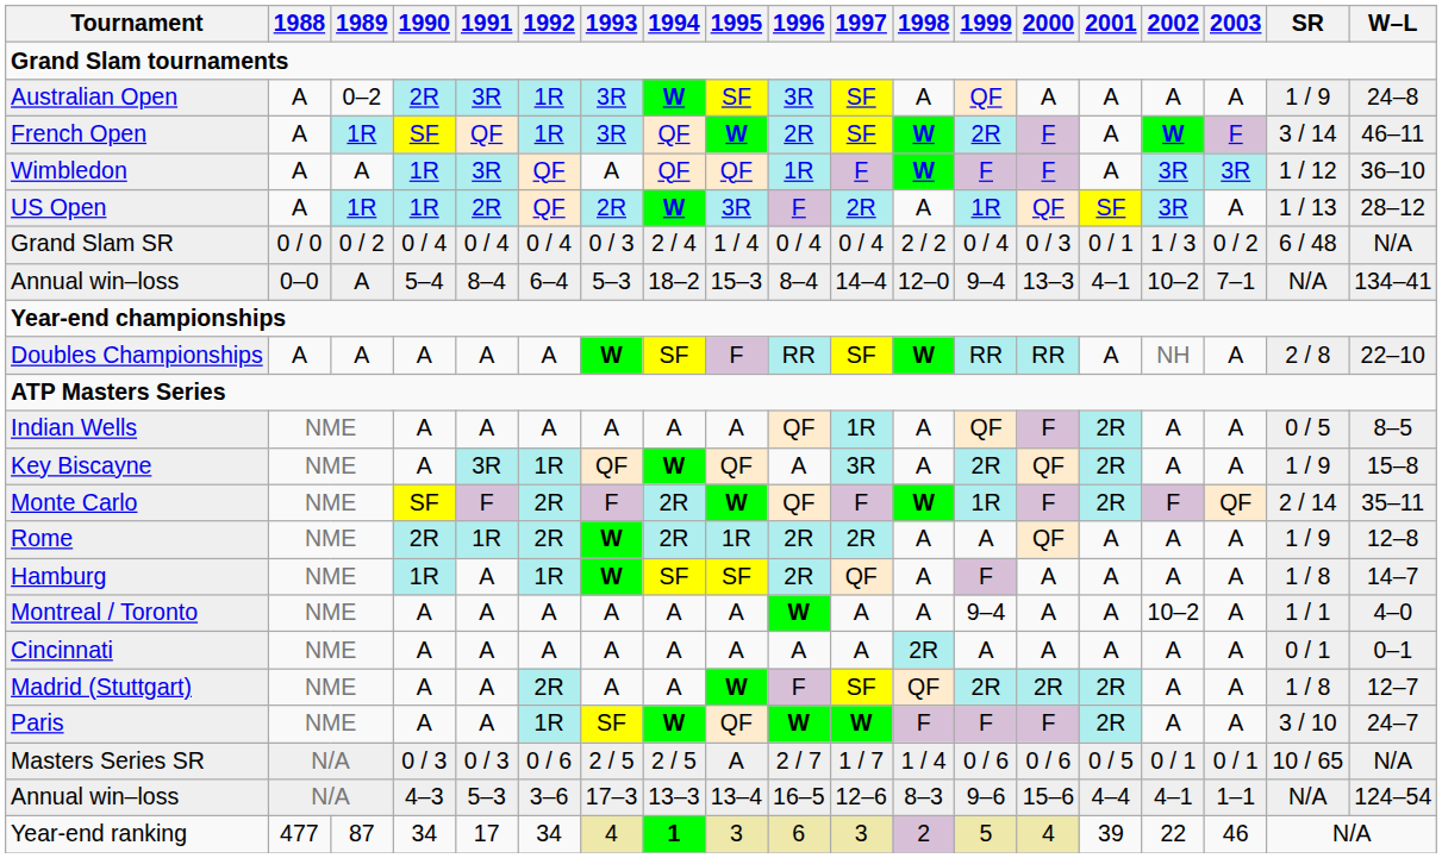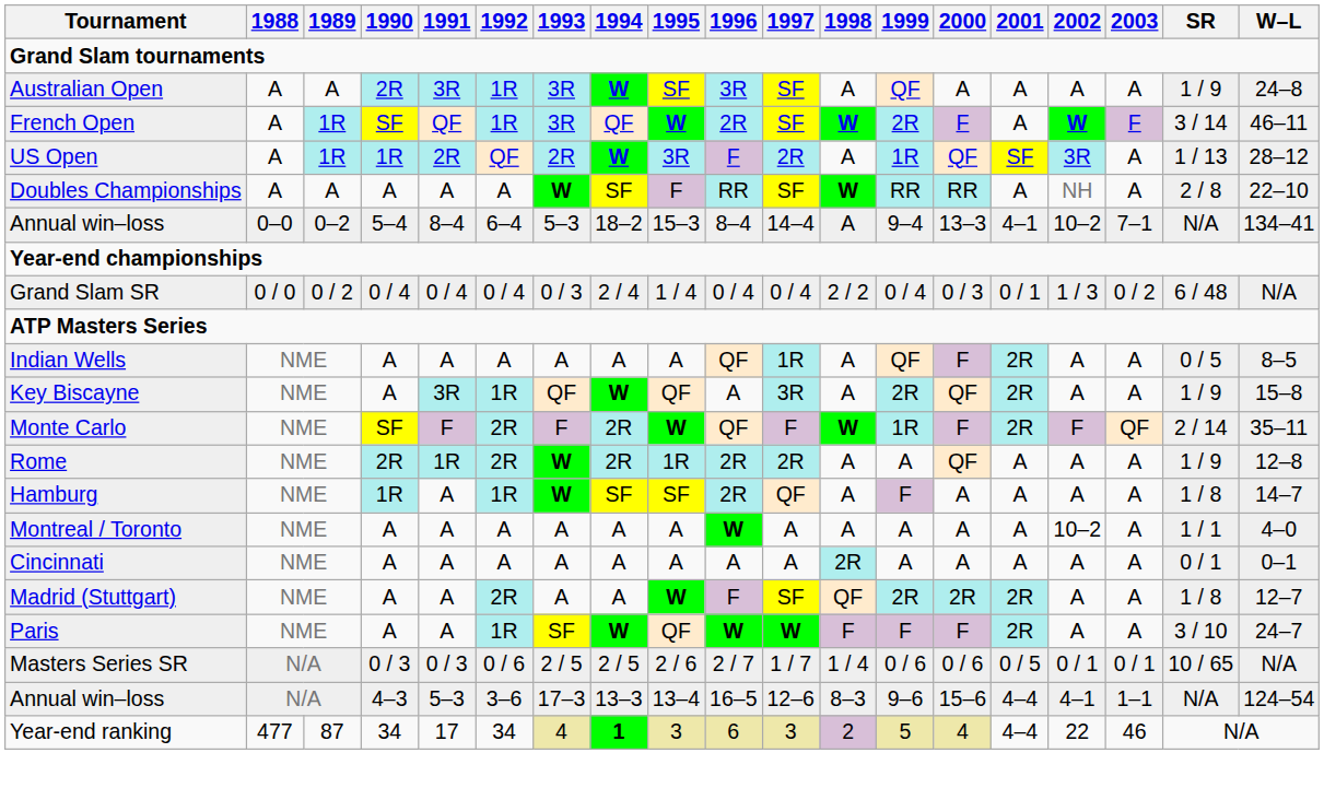 <table class=wikitable style=text-align:center>
 <tr>
 <th>Tournament</th>
 <th><a href='#'>1988</a></th>
 <th><a href='#'>1989</a></th>
 <th><a href='#'>1990</a></th>
 <th><a href='#'>1991</a></th>
 <th><a href='#'>1992</a></th>
 <th><a href='#'>1993</a></th>
 <th><a href='#'>1994</a></th>
 <th><a href='#'>1995</a></th>
 <th><a href='#'>1996</a></th>
 <th><a href='#'>1997</a></th>
 <th><a href='#'>1998</a></th>
 <th><a href='#'>1999</a></th>
 <th><a href='#'>2000</a></th>
 <th><a href='#'>2001</a></th>
 <th><a href='#'>2002</a></th>
 <th><a href='#'>2003</a></th>
 <th>SR</th>
 <th>W–L</th>
 </tr>
 <tr>
 <td colspan=19 align=left><strong>Grand Slam tournaments</strong></td>
 </tr>
 <tr>
 <td bgcolor=#efefef align=left><a href='#'>Australian Open</a></td>
 <td>A</td>
-<td>0–2</td>
+<td>A</td>
 <td style=background:#afeeee><a href='#'>2R</a></td>
 <td style=background:#afeeee><a href='#'>3R</a></td>
 <td style=background:#afeeee><a href='#'>1R</a></td>
 <td style=background:#afeeee><a href='#'>3R</a></td>
 <td style=background:#00ff00><a href='#'><strong>W</strong></a></td>
 <td style=background:yellow><a href='#'>SF</a></td>
 <td style=background:#afeeee><a href='#'>3R</a></td>
 <td style=background:yellow><a href='#'>SF</a></td>
 <td>A</td>
 <td style=background:#ffebcd><a href='#'>QF</a></td>
 <td>A</td>
 <td>A</td>
 <td>A</td>
 <td>A</td>
 <td style=background:#EFEFEF>1 / 9</td>
 <td style=background:#EFEFEF>24–8</td>
 </tr>
 <tr>
 <td bgcolor=#efefef align=left><a href='#'>French Open</a></td>
 <td>A</td>
 <td style=background:#afeeee><a href='#'>1R</a></td>
 <td style=background:yellow><a href='#'>SF</a></td>
 <td style=background:#ffebcd><a href='#'>QF</a></td>
 <td style=background:#afeeee><a href='#'>1R</a></td>
 <td style=background:#afeeee><a href='#'>3R</a></td>
 <td style=background:#ffebcd><a href='#'>QF</a></td>
 <td style=background:#00ff00><a href='#'><strong>W</strong></a></td>
 <td style=background:#afeeee><a href='#'>2R</a></td>
 <td style=background:yellow><a href='#'>SF</a></td>
 <td style=background:#00ff00><a href='#'><strong>W</strong></a></td>
 <td style=background:#afeeee><a href='#'>2R</a></td>
 <td style=background:#D8BFD8><a href='#'>F</a></td>
 <td>A</td>
 <td style=background:#00ff00><a href='#'><strong>W</strong></a></td>
 <td style=background:#D8BFD8><a href='#'>F</a></td>
 <td style=background:#EFEFEF>3 / 14</td>
 <td style=background:#EFEFEF>46–11</td>
 </tr>
 <tr>
-<td bgcolor=#efefef align=left><a href='#'>Wimbledon</a></td>
-<td>A</td>
-<td>A</td>
-<td style=background:#afeeee><a href='#'>1R</a></td>
-<td style=background:#afeeee><a href='#'>3R</a></td>
-<td style=background:#ffebcd><a href='#'>QF</a></td>
-<td>A</td>
-<td style=background:#ffebcd><a href='#'>QF</a></td>
-<td style=background:#ffebcd><a href='#'>QF</a></td>
-<td style=background:#afeeee><a href='#'>1R</a></td>
-<td style=background:#D8BFD8><a href='#'>F</a></td>
-<td style=background:#00ff00><a href='#'><strong>W</strong></a></td>
-<td style=background:#D8BFD8><a href='#'>F</a></td>
-<td style=background:#D8BFD8><a href='#'>F</a></td>
-<td>A</td>
-<td style=background:#afeeee><a href='#'>3R</a></td>
-<td style=background:#afeeee><a href='#'>3R</a></td>
-<td style=background:#EFEFEF>1 / 12</td>
-<td style=background:#EFEFEF>36–10</td>
-</tr>
-<tr>
 <td bgcolor=#efefef align=left><a href='#'>US Open</a></td>
 <td>A</td>
 <td style=background:#afeeee><a href='#'>1R</a></td>
 <td style=background:#afeeee><a href='#'>1R</a></td>
 <td style=background:#afeeee><a href='#'>2R</a></td>
 <td style=background:#ffebcd><a href='#'>QF</a></td>
 <td style=background:#afeeee><a href='#'>2R</a></td>
 <td style=background:#00ff00><a href='#'><strong>W</strong></a></td>
 <td style=background:#afeeee><a href='#'>3R</a></td>
 <td style=background:#D8BFD8><a href='#'>F</a></td>
 <td style=background:#afeeee><a href='#'>2R</a></td>
 <td>A</td>
 <td style=background:#afeeee><a href='#'>1R</a></td>
 <td style=background:#ffebcd><a href='#'>QF</a></td>
 <td style=background:yellow><a href='#'>SF</a></td>
 <td style=background:#afeeee><a href='#'>3R</a></td>
 <td>A</td>
 <td style=background:#EFEFEF>1 / 13</td>
 <td style=background:#EFEFEF>28–12</td>
+</tr>
+<tr>
+<td bgcolor=#efefef align=left><a href='#'>Doubles Championships</a></td>
+<td>A</td>
+<td>A</td>
+<td>A</td>
+<td>A</td>
+<td>A</td>
+<td style=background:#00ff00><strong>W</strong></td>
+<td style=background:yellow>SF</td>
+<td style=background:#D8BFD8>F</td>
+<td style=background:#afeeee>RR</td>
+<td style=background:yellow>SF</td>
+<td style=background:#00ff00><strong>W</strong></td>
+<td style=background:#afeeee>RR</td>
+<td style=background:#afeeee>RR</td>
+<td>A</td>
+<td style=color:#767676>NH</td>
+<td>A</td>
+<td style=background:#EFEFEF>2 / 8</td>
+<td style=background:#EFEFEF>22–10</td>
+</tr>
+<tr bgcolor=#efefef>
+<td align=left>Annual win–loss</td>
+<td>0–0</td>
+<td>0–2</td>
+<td>5–4</td>
+<td>8–4</td>
+<td>6–4</td>
+<td>5–3</td>
+<td>18–2</td>
+<td>15–3</td>
+<td>8–4</td>
+<td>14–4</td>
+<td>A</td>
+<td>9–4</td>
+<td>13–3</td>
+<td>4–1</td>
+<td>10–2</td>
+<td>7–1</td>
+<td>N/A</td>
+<td>134–41</td>
+</tr>
+<tr>
+<td colspan=19 align=left><strong>Year-end championships</strong></td>
 </tr>
 <tr bgcolor=#efefef>
 <td align=left>Grand Slam SR</td>
 <td>0 / 0</td>
 <td>0 / 2</td>
 <td>0 / 4</td>
 <td>0 / 4</td>
 <td>0 / 4</td>
 <td>0 / 3</td>
 <td>2 / 4</td>
 <td>1 / 4</td>
 <td>0 / 4</td>
 <td>0 / 4</td>
 <td>2 / 2</td>
 <td>0 / 4</td>
 <td>0 / 3</td>
 <td>0 / 1</td>
 <td>1 / 3</td>
 <td>0 / 2</td>
 <td>6 / 48</td>
 <td>N/A</td>
-</tr>
-<tr bgcolor=#efefef>
-<td align=left>Annual win–loss</td>
-<td>0–0</td>
-<td>A</td>
-<td>5–4</td>
-<td>8–4</td>
-<td>6–4</td>
-<td>5–3</td>
-<td>18–2</td>
-<td>15–3</td>
-<td>8–4</td>
-<td>14–4</td>
-<td>12–0</td>
-<td>9–4</td>
-<td>13–3</td>
-<td>4–1</td>
-<td>10–2</td>
-<td>7–1</td>
-<td>N/A</td>
-<td>134–41</td>
-</tr>
-<tr>
-<td colspan=19 align=left><strong>Year-end championships</strong></td>
-</tr>
-<tr>
-<td bgcolor=#efefef align=left><a href='#'>Doubles Championships</a></td>
-<td>A</td>
-<td>A</td>
-<td>A</td>
-<td>A</td>
-<td>A</td>
-<td style=background:#00ff00><strong>W</strong></td>
-<td style=background:yellow>SF</td>
-<td style=background:#D8BFD8>F</td>
-<td style=background:#afeeee>RR</td>
-<td style=background:yellow>SF</td>
-<td style=background:#00ff00><strong>W</strong></td>
-<td style=background:#afeeee>RR</td>
-<td style=background:#afeeee>RR</td>
-<td>A</td>
-<td style=color:#767676>NH</td>
-<td>A</td>
-<td style=background:#EFEFEF>2 / 8</td>
-<td style=background:#EFEFEF>22–10</td>
 </tr>
 <tr>
 <td colspan=19 align=left><strong>ATP Masters Series</strong></td>
 </tr>
 <tr>
 <td bgcolor=#efefef align=left><a href='#'>Indian Wells</a></td>
 <td colspan=2 style=color:#767676>NME</td>
 <td>A</td>
 <td>A</td>
 <td>A</td>
 <td>A</td>
 <td>A</td>
 <td>A</td>
 <td style=background:#ffebcd>QF</td>
 <td style=background:#afeeee>1R</td>
 <td>A</td>
 <td style=background:#ffebcd>QF</td>
 <td style=background:#D8BFD8>F</td>
 <td style=background:#afeeee>2R</td>
 <td>A</td>
 <td>A</td>
 <td style=background:#EFEFEF>0 / 5</td>
 <td style=background:#EFEFEF>8–5</td>
 </tr>
 <tr>
 <td bgcolor=#efefef align=left><a href='#'>Key Biscayne</a></td>
 <td colspan=2 style=color:#767676>NME</td>
 <td>A</td>
 <td style=background:#afeeee>3R</td>
 <td style=background:#afeeee>1R</td>
 <td style=background:#ffebcd>QF</td>
 <td style=background:#00ff00><strong>W</strong></td>
 <td style=background:#ffebcd>QF</td>
 <td>A</td>
 <td style=background:#afeeee>3R</td>
 <td>A</td>
 <td style=background:#afeeee>2R</td>
 <td style=background:#ffebcd>QF</td>
 <td style=background:#afeeee>2R</td>
 <td>A</td>
 <td>A</td>
 <td style=background:#EFEFEF>1 / 9</td>
 <td style=background:#EFEFEF>15–8</td>
 </tr>
 <tr>
 <td bgcolor=#efefef align=left><a href='#'>Monte Carlo</a></td>
 <td colspan=2 style=color:#767676>NME</td>
 <td style=background:yellow>SF</td>
 <td style=background:#D8BFD8>F</td>
 <td style=background:#afeeee>2R</td>
 <td style=background:#D8BFD8>F</td>
 <td style=background:#afeeee>2R</td>
 <td style=background:#00ff00><strong>W</strong></td>
 <td style=background:#ffebcd>QF</td>
 <td style=background:#D8BFD8>F</td>
 <td style=background:#00ff00><strong>W</strong></td>
 <td style=background:#afeeee>1R</td>
 <td style=background:#D8BFD8>F</td>
 <td style=background:#afeeee>2R</td>
 <td style=background:#D8BFD8>F</td>
 <td style=background:#ffebcd>QF</td>
 <td style=background:#EFEFEF>2 / 14</td>
 <td style=background:#EFEFEF>35–11</td>
 </tr>
 <tr>
 <td bgcolor=#efefef align=left><a href='#'>Rome</a></td>
 <td colspan=2 style=color:#767676>NME</td>
 <td style=background:#afeeee>2R</td>
 <td style=background:#afeeee>1R</td>
 <td style=background:#afeeee>2R</td>
 <td style=background:#00ff00><strong>W</strong></td>
 <td style=background:#afeeee>2R</td>
 <td style=background:#afeeee>1R</td>
 <td style=background:#afeeee>2R</td>
 <td style=background:#afeeee>2R</td>
 <td>A</td>
 <td>A</td>
 <td style=background:#ffebcd>QF</td>
 <td>A</td>
 <td>A</td>
 <td>A</td>
 <td style=background:#EFEFEF>1 / 9</td>
 <td style=background:#EFEFEF>12–8</td>
 </tr>
 <tr>
 <td bgcolor=#efefef align=left><a href='#'>Hamburg</a></td>
 <td colspan=2 style=color:#767676>NME</td>
 <td style=background:#afeeee>1R</td>
 <td>A</td>
 <td style=background:#afeeee>1R</td>
 <td style=background:#00ff00><strong>W</strong></td>
 <td style=background:yellow>SF</td>
 <td style=background:yellow>SF</td>
 <td style=background:#afeeee>2R</td>
 <td style=background:#ffebcd>QF</td>
 <td>A</td>
 <td style=background:#D8BFD8>F</td>
 <td>A</td>
 <td>A</td>
 <td>A</td>
 <td>A</td>
 <td style=background:#EFEFEF>1 / 8</td>
 <td style=background:#EFEFEF>14–7</td>
 </tr>
 <tr>
 <td bgcolor=#efefef align=left><a href='#'>Montreal / Toronto</a></td>
 <td colspan=2 style=color:#767676>NME</td>
 <td>A</td>
 <td>A</td>
 <td>A</td>
 <td>A</td>
 <td>A</td>
 <td>A</td>
 <td style=background:#00ff00><strong>W</strong></td>
 <td>A</td>
 <td>A</td>
-<td>9–4</td>
+<td>A</td>
 <td>A</td>
 <td>A</td>
 <td>10–2</td>
 <td>A</td>
 <td style=background:#EFEFEF>1 / 1</td>
 <td style=background:#EFEFEF>4–0</td>
 </tr>
 <tr>
 <td bgcolor=#efefef align=left><a href='#'>Cincinnati</a></td>
 <td colspan=2 style=color:#767676>NME</td>
 <td>A</td>
 <td>A</td>
 <td>A</td>
 <td>A</td>
 <td>A</td>
 <td>A</td>
 <td>A</td>
 <td>A</td>
 <td style=background:#afeeee>2R</td>
 <td>A</td>
 <td>A</td>
 <td>A</td>
 <td>A</td>
 <td>A</td>
 <td style=background:#EFEFEF>0 / 1</td>
 <td style=background:#EFEFEF>0–1</td>
 </tr>
 <tr>
 <td bgcolor=#efefef align=left><a href='#'>Madrid (Stuttgart)</a></td>
 <td colspan=2 style=color:#767676>NME</td>
 <td>A</td>
 <td>A</td>
 <td style=background:#afeeee>2R</td>
 <td>A</td>
 <td>A</td>
 <td style=background:#00ff00><strong>W</strong></td>
 <td style=background:#D8BFD8>F</td>
 <td style=background:yellow>SF</td>
 <td style=background:#ffebcd>QF</td>
 <td style=background:#afeeee>2R</td>
 <td style=background:#afeeee>2R</td>
 <td style=background:#afeeee>2R</td>
 <td>A</td>
 <td>A</td>
 <td style=background:#EFEFEF>1 / 8</td>
 <td style=background:#EFEFEF>12–7</td>
 </tr>
 <tr>
 <td bgcolor=#efefef align=left><a href='#'>Paris</a></td>
 <td colspan=2 style=color:#767676>NME</td>
 <td>A</td>
 <td>A</td>
 <td style=background:#afeeee>1R</td>
 <td style=background:yellow>SF</td>
 <td style=background:#00ff00><strong>W</strong></td>
 <td style=background:#ffebcd>QF</td>
 <td style=background:#00ff00><strong>W</strong></td>
 <td style=background:#00ff00><strong>W</strong></td>
 <td style=background:#D8BFD8>F</td>
 <td style=background:#D8BFD8>F</td>
 <td style=background:#D8BFD8>F</td>
 <td style=background:#afeeee>2R</td>
 <td>A</td>
 <td>A</td>
 <td style=background:#EFEFEF>3 / 10</td>
 <td style=background:#EFEFEF>24–7</td>
 </tr>
 <tr bgcolor=#efefef>
 <td align=left>Masters Series SR</td>
 <td colspan=2 style=color:#767676>N/A</td>
 <td>0 / 3</td>
 <td>0 / 3</td>
 <td>0 / 6</td>
 <td>2 / 5</td>
 <td>2 / 5</td>
-<td>A</td>
+<td>2 / 6</td>
 <td>2 / 7</td>
 <td>1 / 7</td>
 <td>1 / 4</td>
 <td>0 / 6</td>
 <td>0 / 6</td>
 <td>0 / 5</td>
 <td>0 / 1</td>
 <td>0 / 1</td>
 <td>10 / 65</td>
 <td>N/A</td>
 </tr>
 <tr bgcolor=#efefef>
 <td align=left>Annual win–loss</td>
 <td colspan=2 style=color:#767676>N/A</td>
 <td>4–3</td>
 <td>5–3</td>
 <td>3–6</td>
 <td>17–3</td>
 <td>13–3</td>
 <td>13–4</td>
 <td>16–5</td>
 <td>12–6</td>
 <td>8–3</td>
 <td>9–6</td>
 <td>15–6</td>
 <td>4–4</td>
 <td>4–1</td>
 <td>1–1</td>
 <td>N/A</td>
 <td>124–54</td>
 </tr>
 <tr>
 <td align=left>Year-end ranking</td>
 <td>477</td>
 <td>87</td>
 <td>34</td>
 <td>17</td>
 <td>34</td>
 <td style=background:#EEE8AA>4</td>
 <td style=background:#00ff00><strong>1</strong></td>
 <td style=background:#EEE8AA>3</td>
 <td style=background:#EEE8AA>6</td>
 <td style=background:#EEE8AA>3</td>
 <td style=background:#D8BFD8>2</td>
 <td style=background:#EEE8AA>5</td>
 <td style=background:#EEE8AA>4</td>
-<td>39</td>
+<td>4–4</td>
 <td>22</td>
 <td>46</td>
 <td colspan=2>N/A</td>
 </tr>
 </table>
